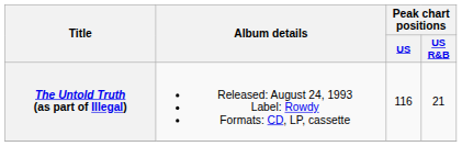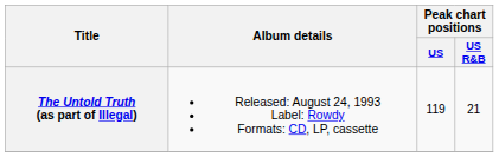 <table class="wikitable plainrowheaders" style="text-align:center;">
 <tr>
 <th scope="col" rowspan="2" style="width:13em;">Title</th>
 <th scope="col" rowspan="2" style="width:20em;">Album details</th>
 <th scope="col" colspan="2">Peak chart positions</th>
 </tr>
 <tr>
 <th scope="col" style="width:3em;font-size:90%;"><a href='#'>US</a><br></th>
 <th scope="col" style="width:3em;font-size:90%;"><a href='#'>US<br>R&B</a><br></th>
 </tr>
 <tr>
 <th scope="row"><em><a href='#'>The Untold Truth</a></em><br><span>(as part of <a href='#'>Illegal</a>)</span></th>
 <td><br><ul><li>Released: August 24, 1993</li><li>Label: <a href='#'>Rowdy</a></li><li>Formats: <a href='#'>CD</a>, LP, cassette</li></ul></td>
-<td>116</td>
+<td>119</td>
 <td>21</td>
 </tr>
 <tr>
 </tr>
 </table>
